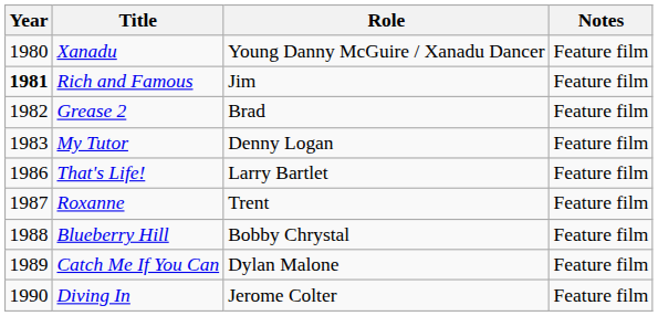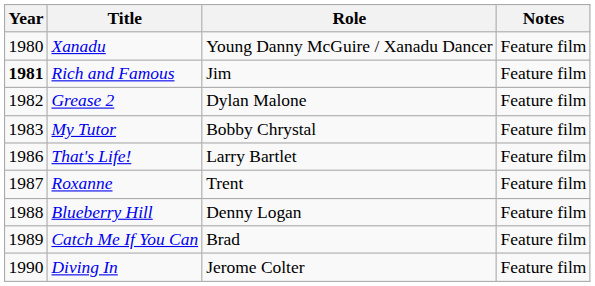 <table class="wikitable">
 <tr>
 <th>Year</th>
 <th>Title</th>
 <th>Role</th>
 <th>Notes</th>
 </tr>
 <tr>
 <td>1980</td>
 <td><em><a href='#'>Xanadu</a></em></td>
 <td>Young Danny McGuire / Xanadu Dancer</td>
 <td>Feature film</td>
 </tr>
 <tr>
 <td><strong>1981</strong></td>
 <td><em><a href='#'>Rich and Famous</a></em></td>
 <td>Jim</td>
 <td>Feature film</td>
 </tr>
 <tr>
 <td>1982</td>
 <td><em><a href='#'>Grease 2</a></em></td>
-<td>Brad</td>
+<td>Dylan Malone</td>
 <td>Feature film</td>
 </tr>
 <tr>
 <td>1983</td>
 <td><em><a href='#'>My Tutor</a></em></td>
-<td>Denny Logan</td>
+<td>Bobby Chrystal</td>
 <td>Feature film</td>
 </tr>
 <tr>
 <td>1986</td>
 <td><em><a href='#'>That's Life!</a></em></td>
 <td>Larry Bartlet</td>
 <td>Feature film</td>
 </tr>
 <tr>
 <td>1987</td>
 <td><em><a href='#'>Roxanne</a></em></td>
 <td>Trent</td>
 <td>Feature film</td>
 </tr>
 <tr>
 <td>1988</td>
 <td><em><a href='#'>Blueberry Hill</a></em></td>
-<td>Bobby Chrystal</td>
+<td>Denny Logan</td>
 <td>Feature film</td>
 </tr>
 <tr>
 <td>1989</td>
 <td><em><a href='#'>Catch Me If You Can</a></em></td>
-<td>Dylan Malone</td>
+<td>Brad</td>
 <td>Feature film</td>
 </tr>
 <tr>
 <td>1990</td>
 <td><em><a href='#'>Diving In</a></em></td>
 <td>Jerome Colter</td>
 <td>Feature film</td>
 </tr>
 </table>
